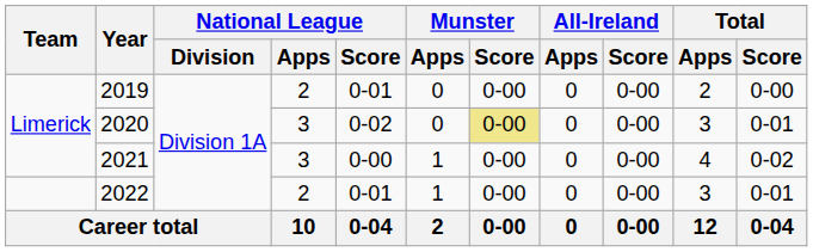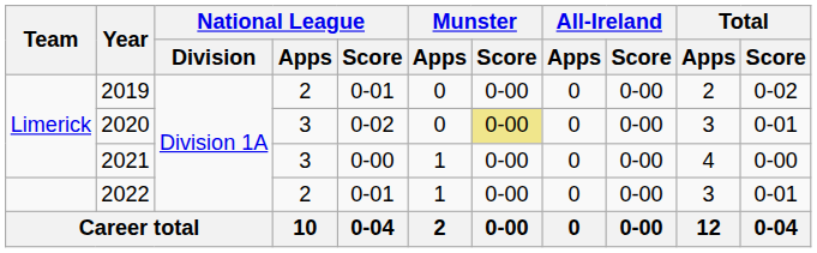 <table class="wikitable" style="text-align:center">
 <tr>
 <th rowspan="2">Team</th>
 <th rowspan="2">Year</th>
 <th colspan="3"><a href='#'>National League</a></th>
 <th colspan="2"><a href='#'>Munster</a></th>
 <th colspan="2"><a href='#'>All-Ireland</a></th>
 <th colspan="2">Total</th>
 </tr>
 <tr>
 <th>Division</th>
 <th>Apps</th>
 <th>Score</th>
 <th>Apps</th>
 <th>Score</th>
 <th>Apps</th>
 <th>Score</th>
 <th>Apps</th>
 <th>Score</th>
 </tr>
 <tr>
 <td rowspan="3"><a href='#'>Limerick</a></td>
 <td>2019</td>
 <td rowspan="4"><a href='#'>Division 1A</a></td>
 <td>2</td>
 <td>0-01</td>
 <td>0</td>
 <td>0-00</td>
 <td>0</td>
 <td>0-00</td>
 <td>2</td>
-<td>0-00</td>
+<td>0-02</td>
 </tr>
 <tr>
 <td>2020</td>
 <td>3</td>
 <td>0-02</td>
 <td>0</td>
 <td style="background: khaki;">0-00</td>
 <td>0</td>
 <td>0-00</td>
 <td>3</td>
 <td>0-01</td>
 </tr>
 <tr>
 <td>2021</td>
 <td>3</td>
 <td>0-00</td>
 <td>1</td>
 <td>0-00</td>
 <td>0</td>
 <td>0-00</td>
 <td>4</td>
-<td>0-02</td>
+<td>0-00</td>
 </tr>
 <tr>
 <td></td>
 <td>2022</td>
 <td>2</td>
 <td>0-01</td>
 <td>1</td>
 <td>0-00</td>
 <td>0</td>
 <td>0-00</td>
 <td>3</td>
 <td>0-01</td>
 </tr>
 <tr>
 <th colspan="3">Career total</th>
 <th>10</th>
 <th>0-04</th>
 <th>2</th>
 <th>0-00</th>
 <th>0</th>
 <th>0-00</th>
 <th>12</th>
 <th>0-04</th>
 </tr>
 </table>
